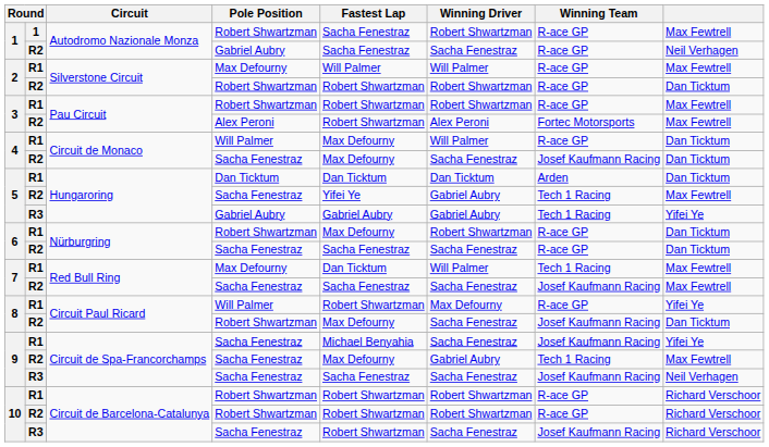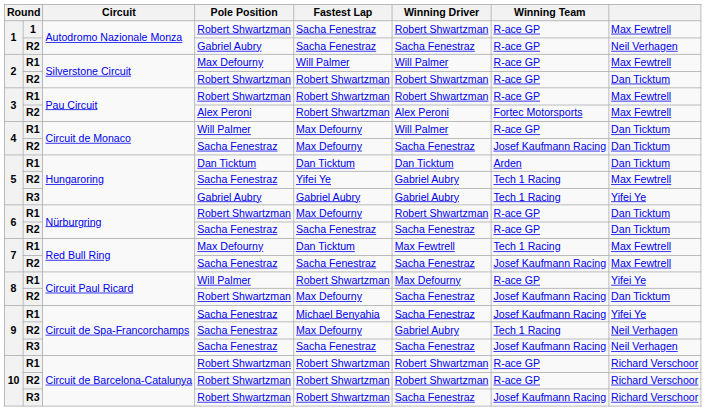 <table class="wikitable" style="font-size: 85%">
 <tr>
 <th colspan=2>Round</th>
 <th>Circuit</th>
 <th>Pole Position</th>
 <th>Fastest Lap</th>
 <th>Winning Driver</th>
 <th>Winning Team</th>
 <th></th>
 </tr>
 <tr>
 <th rowspan=2>1</th>
 <th>1</th>
 <td rowspan=2> <a href='#'>Autodromo Nazionale Monza</a></td>
 <td> <a href='#'>Robert Shwartzman</a></td>
 <td> <a href='#'>Sacha Fenestraz</a></td>
 <td> <a href='#'>Robert Shwartzman</a></td>
 <td> <a href='#'>R-ace GP</a></td>
 <td> <a href='#'>Max Fewtrell</a></td>
 </tr>
 <tr>
 <th>R2</th>
 <td> <a href='#'>Gabriel Aubry</a></td>
 <td> <a href='#'>Sacha Fenestraz</a></td>
 <td> <a href='#'>Sacha Fenestraz</a></td>
 <td> <a href='#'>R-ace GP</a></td>
 <td> <a href='#'>Neil Verhagen</a></td>
 </tr>
 <tr>
 <th rowspan=2>2</th>
 <th>R1</th>
 <td rowspan=2> <a href='#'>Silverstone Circuit</a></td>
 <td> <a href='#'>Max Defourny</a></td>
 <td> <a href='#'>Will Palmer</a></td>
 <td> <a href='#'>Will Palmer</a></td>
 <td> <a href='#'>R-ace GP</a></td>
 <td> <a href='#'>Max Fewtrell</a></td>
 </tr>
 <tr>
 <th>R2</th>
 <td> <a href='#'>Robert Shwartzman</a></td>
 <td> <a href='#'>Robert Shwartzman</a></td>
 <td> <a href='#'>Robert Shwartzman</a></td>
 <td> <a href='#'>R-ace GP</a></td>
 <td> <a href='#'>Dan Ticktum</a></td>
 </tr>
 <tr>
 <th rowspan=2>3</th>
 <th>R1</th>
 <td rowspan=2> <a href='#'>Pau Circuit</a></td>
 <td> <a href='#'>Robert Shwartzman</a></td>
 <td> <a href='#'>Robert Shwartzman</a></td>
 <td> <a href='#'>Robert Shwartzman</a></td>
 <td> <a href='#'>R-ace GP</a></td>
 <td> <a href='#'>Max Fewtrell</a></td>
 </tr>
 <tr>
 <th>R2</th>
 <td> <a href='#'>Alex Peroni</a></td>
 <td> <a href='#'>Robert Shwartzman</a></td>
 <td> <a href='#'>Alex Peroni</a></td>
 <td> <a href='#'>Fortec Motorsports</a></td>
 <td> <a href='#'>Max Fewtrell</a></td>
 </tr>
 <tr>
 <th rowspan=2>4</th>
 <th>R1</th>
 <td rowspan=2> <a href='#'>Circuit de Monaco</a></td>
 <td> <a href='#'>Will Palmer</a></td>
 <td> <a href='#'>Max Defourny</a></td>
 <td> <a href='#'>Will Palmer</a></td>
 <td> <a href='#'>R-ace GP</a></td>
 <td> <a href='#'>Dan Ticktum</a></td>
 </tr>
 <tr>
 <th>R2</th>
 <td> <a href='#'>Sacha Fenestraz</a></td>
 <td> <a href='#'>Max Defourny</a></td>
 <td> <a href='#'>Sacha Fenestraz</a></td>
 <td> <a href='#'>Josef Kaufmann Racing</a></td>
 <td> <a href='#'>Dan Ticktum</a></td>
 </tr>
 <tr>
 <th rowspan=3>5</th>
 <th>R1</th>
 <td rowspan=3> <a href='#'>Hungaroring</a></td>
 <td> <a href='#'>Dan Ticktum</a></td>
 <td> <a href='#'>Dan Ticktum</a></td>
 <td> <a href='#'>Dan Ticktum</a></td>
 <td> <a href='#'>Arden</a></td>
 <td> <a href='#'>Dan Ticktum</a></td>
 </tr>
 <tr>
 <th>R2</th>
 <td> <a href='#'>Sacha Fenestraz</a></td>
 <td> <a href='#'>Yifei Ye</a></td>
 <td> <a href='#'>Gabriel Aubry</a></td>
 <td> <a href='#'>Tech 1 Racing</a></td>
 <td> <a href='#'>Max Fewtrell</a></td>
 </tr>
 <tr>
 <th>R3</th>
 <td> <a href='#'>Gabriel Aubry</a></td>
 <td> <a href='#'>Gabriel Aubry</a></td>
 <td> <a href='#'>Gabriel Aubry</a></td>
 <td> <a href='#'>Tech 1 Racing</a></td>
 <td> <a href='#'>Yifei Ye</a></td>
 </tr>
 <tr>
 <th rowspan=2>6</th>
 <th>R1</th>
 <td rowspan=2> <a href='#'>Nürburgring</a></td>
 <td> <a href='#'>Robert Shwartzman</a></td>
 <td> <a href='#'>Max Defourny</a></td>
 <td> <a href='#'>Robert Shwartzman</a></td>
 <td> <a href='#'>R-ace GP</a></td>
 <td> <a href='#'>Dan Ticktum</a></td>
 </tr>
 <tr>
 <th>R2</th>
 <td> <a href='#'>Sacha Fenestraz</a></td>
 <td> <a href='#'>Sacha Fenestraz</a></td>
 <td> <a href='#'>Sacha Fenestraz</a></td>
 <td> <a href='#'>R-ace GP</a></td>
 <td> <a href='#'>Dan Ticktum</a></td>
 </tr>
 <tr>
 <th rowspan=2>7</th>
 <th>R1</th>
 <td rowspan=2> <a href='#'>Red Bull Ring</a></td>
 <td> <a href='#'>Max Defourny</a></td>
 <td> <a href='#'>Dan Ticktum</a></td>
-<td> <a href='#'>Will Palmer</a></td>
+<td> <a href='#'>Max Fewtrell</a></td>
 <td> <a href='#'>Tech 1 Racing</a></td>
 <td> <a href='#'>Max Fewtrell</a></td>
 </tr>
 <tr>
 <th>R2</th>
 <td> <a href='#'>Sacha Fenestraz</a></td>
 <td> <a href='#'>Sacha Fenestraz</a></td>
 <td> <a href='#'>Sacha Fenestraz</a></td>
 <td> <a href='#'>Josef Kaufmann Racing</a></td>
 <td> <a href='#'>Max Fewtrell</a></td>
 </tr>
 <tr>
 <th rowspan=2>8</th>
 <th>R1</th>
 <td rowspan=2> <a href='#'>Circuit Paul Ricard</a></td>
 <td> <a href='#'>Will Palmer</a></td>
 <td> <a href='#'>Robert Shwartzman</a></td>
 <td> <a href='#'>Max Defourny</a></td>
 <td> <a href='#'>R-ace GP</a></td>
 <td> <a href='#'>Yifei Ye</a></td>
 </tr>
 <tr>
 <th>R2</th>
 <td> <a href='#'>Robert Shwartzman</a></td>
 <td> <a href='#'>Max Defourny</a></td>
 <td> <a href='#'>Sacha Fenestraz</a></td>
 <td> <a href='#'>Josef Kaufmann Racing</a></td>
 <td> <a href='#'>Dan Ticktum</a></td>
 </tr>
 <tr>
 <th rowspan=3>9</th>
 <th>R1</th>
 <td rowspan=3> <a href='#'>Circuit de Spa-Francorchamps</a></td>
 <td> <a href='#'>Sacha Fenestraz</a></td>
 <td nowrap> <a href='#'>Michael Benyahia</a></td>
 <td> <a href='#'>Sacha Fenestraz</a></td>
 <td> <a href='#'>Josef Kaufmann Racing</a></td>
 <td> <a href='#'>Yifei Ye</a></td>
 </tr>
 <tr>
 <th>R2</th>
 <td> <a href='#'>Sacha Fenestraz</a></td>
 <td> <a href='#'>Max Defourny</a></td>
 <td> <a href='#'>Gabriel Aubry</a></td>
 <td> <a href='#'>Tech 1 Racing</a></td>
-<td> <a href='#'>Max Fewtrell</a></td>
+<td> <a href='#'>Neil Verhagen</a></td>
 </tr>
 <tr>
 <th>R3</th>
 <td> <a href='#'>Sacha Fenestraz</a></td>
 <td> <a href='#'>Sacha Fenestraz</a></td>
 <td> <a href='#'>Sacha Fenestraz</a></td>
 <td nowrap> <a href='#'>Josef Kaufmann Racing</a></td>
 <td> <a href='#'>Neil Verhagen</a></td>
 </tr>
 <tr>
 <th rowspan=3>10</th>
 <th>R1</th>
 <td rowspan=3 nowrap> <a href='#'>Circuit de Barcelona-Catalunya</a></td>
 <td nowrap> <a href='#'>Robert Shwartzman</a></td>
 <td nowrap> <a href='#'>Robert Shwartzman</a></td>
 <td nowrap> <a href='#'>Robert Shwartzman</a></td>
 <td> <a href='#'>R-ace GP</a></td>
 <td nowrap> <a href='#'>Richard Verschoor</a></td>
 </tr>
 <tr>
 <th>R2</th>
 <td> <a href='#'>Robert Shwartzman</a></td>
 <td> <a href='#'>Robert Shwartzman</a></td>
 <td> <a href='#'>Robert Shwartzman</a></td>
 <td> <a href='#'>R-ace GP</a></td>
 <td> <a href='#'>Richard Verschoor</a></td>
 </tr>
 <tr>
 <th>R3</th>
-<td> <a href='#'>Sacha Fenestraz</a></td>
+<td> <a href='#'>Robert Shwartzman</a></td>
 <td> <a href='#'>Robert Shwartzman</a></td>
 <td> <a href='#'>Sacha Fenestraz</a></td>
 <td> <a href='#'>Josef Kaufmann Racing</a></td>
 <td> <a href='#'>Richard Verschoor</a></td>
 </tr>
 </table>
